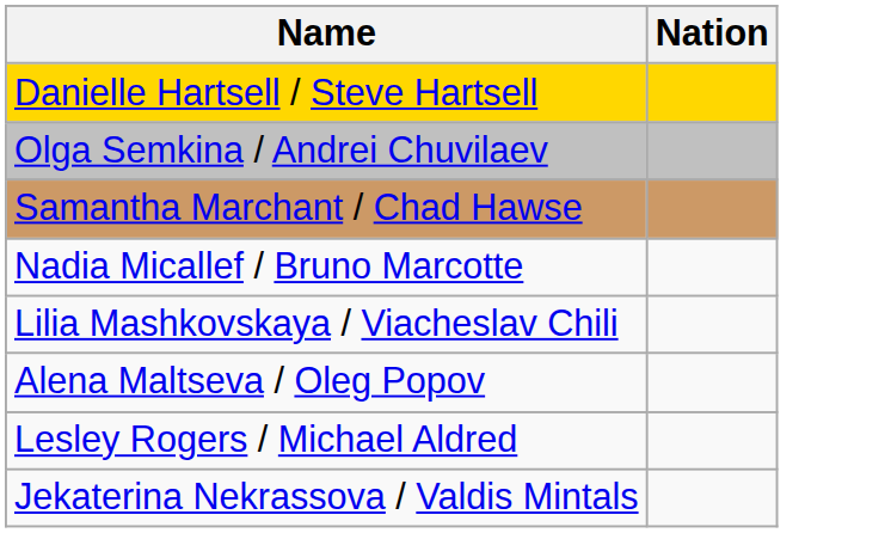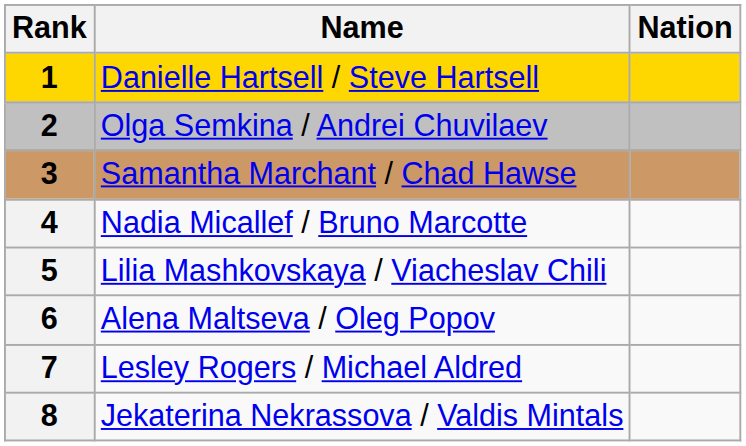 <table class="wikitable">
 <tr>
+<th>Rank</th>
 <th>Name</th>
 <th>Nation</th>
 </tr>
 <tr bgcolor="gold">
+<td align="center"><strong>1</strong></td>
 <td><a href='#'>Danielle Hartsell</a> / <a href='#'>Steve Hartsell</a></td>
 <td></td>
 </tr>
 <tr bgcolor="silver">
+<td align="center"><strong>2</strong></td>
 <td><a href='#'>Olga Semkina</a> / <a href='#'>Andrei Chuvilaev</a></td>
 <td></td>
 </tr>
 <tr bgcolor="cc9966">
+<td align="center"><strong>3</strong></td>
 <td><a href='#'>Samantha Marchant</a> / <a href='#'>Chad Hawse</a></td>
 <td></td>
 </tr>
 <tr>
+<th>4</th>
 <td><a href='#'>Nadia Micallef</a> / <a href='#'>Bruno Marcotte</a></td>
 <td></td>
 </tr>
 <tr>
+<th>5</th>
 <td><a href='#'>Lilia Mashkovskaya</a> / <a href='#'>Viacheslav Chili</a></td>
 <td></td>
 </tr>
 <tr>
+<th>6</th>
 <td><a href='#'>Alena Maltseva</a> / <a href='#'>Oleg Popov</a></td>
 <td></td>
 </tr>
 <tr>
+<th>7</th>
 <td><a href='#'>Lesley Rogers</a> / <a href='#'>Michael Aldred</a></td>
 <td></td>
 </tr>
 <tr>
+<th>8</th>
 <td><a href='#'>Jekaterina Nekrassova</a> / <a href='#'>Valdis Mintals</a></td>
 <td></td>
 </tr>
 </table>
